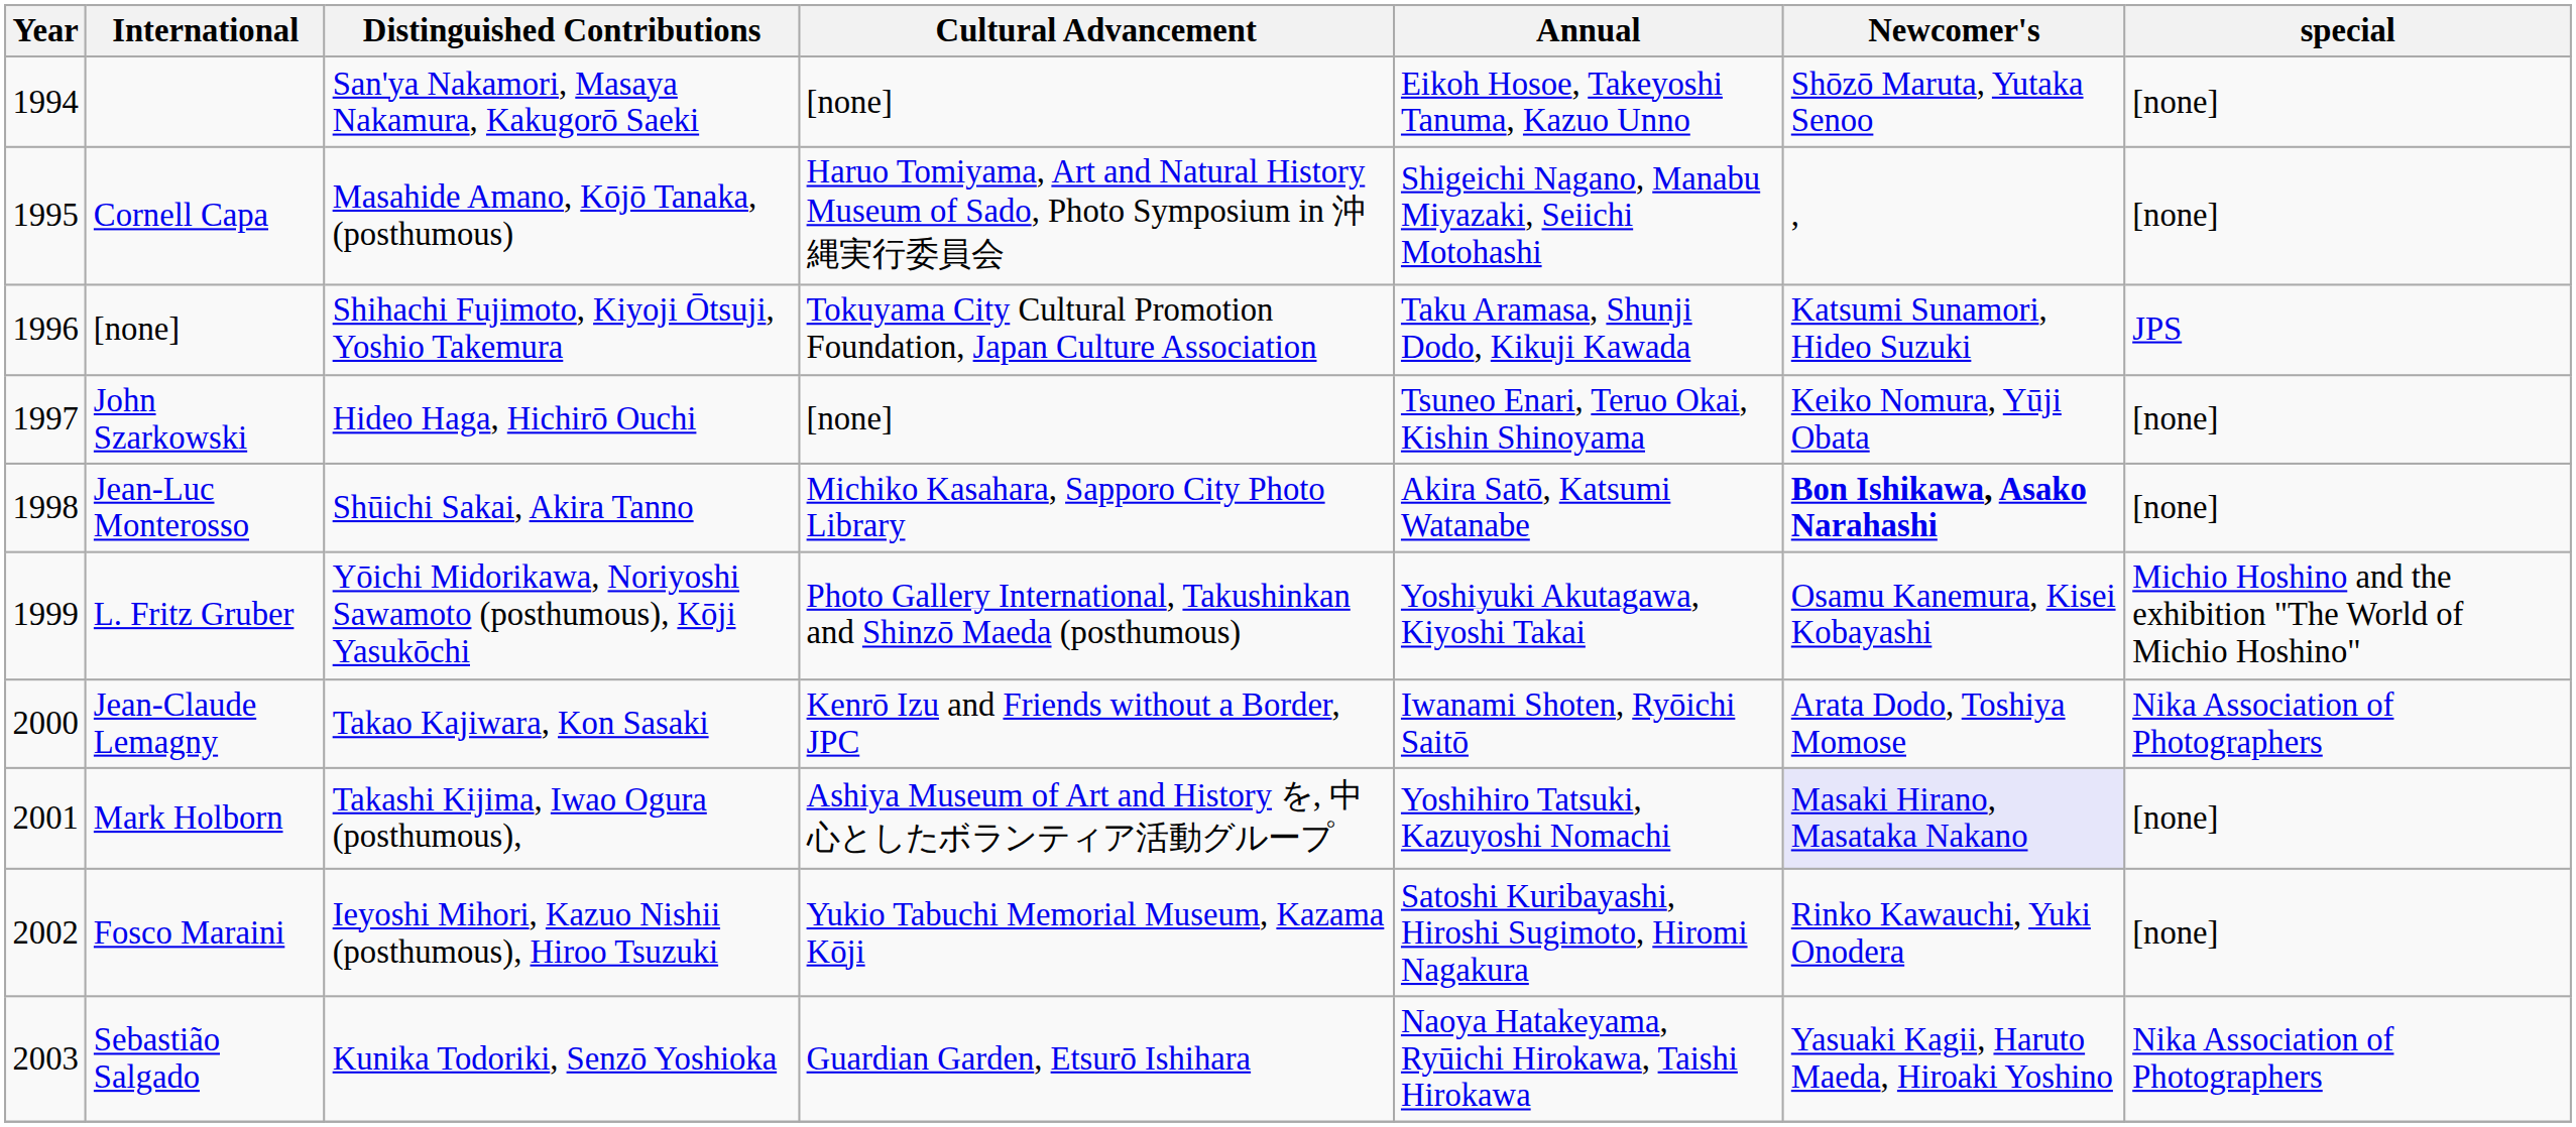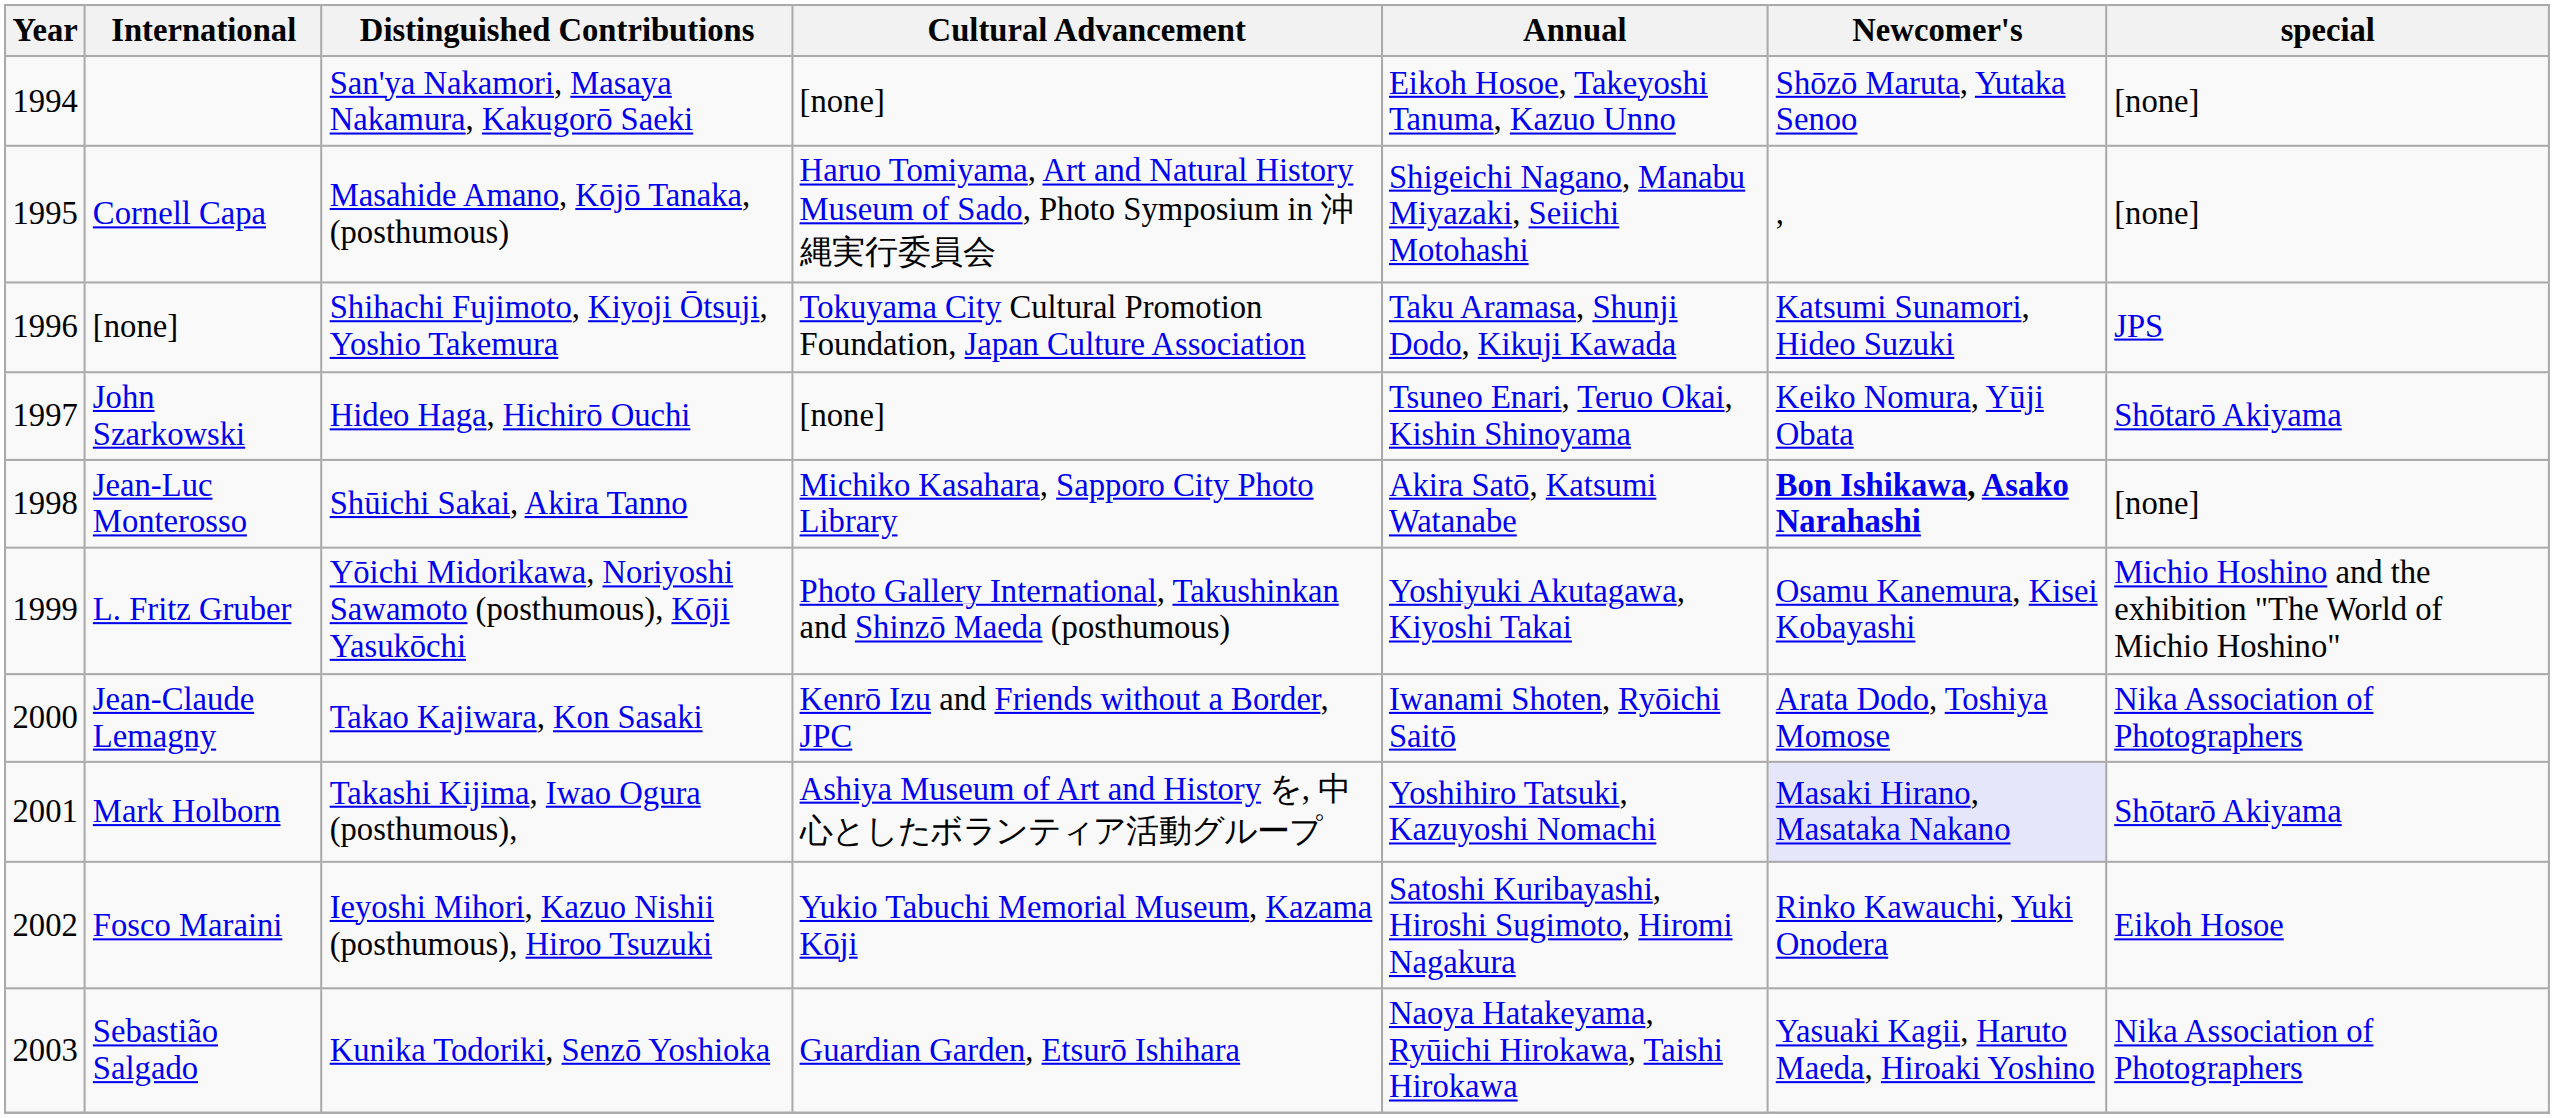 <table class="wikitable">
 <tr>
 <th>Year</th>
 <th>International</th>
 <th>Distinguished Contributions</th>
 <th>Cultural Advancement</th>
 <th>Annual</th>
 <th>Newcomer's</th>
 <th>special</th>
 </tr>
 <tr>
 <td>1994</td>
 <td></td>
 <td><a href='#'>San'ya Nakamori</a>, <a href='#'>Masaya Nakamura</a>, <a href='#'>Kakugorō Saeki</a></td>
 <td>[none]</td>
 <td><a href='#'>Eikoh Hosoe</a>, <a href='#'>Takeyoshi Tanuma</a>, <a href='#'>Kazuo Unno</a></td>
 <td><a href='#'>Shōzō Maruta</a>, <a href='#'>Yutaka Senoo</a></td>
 <td>[none]</td>
 </tr>
 <tr>
 <td>1995</td>
 <td><a href='#'>Cornell Capa</a></td>
 <td><a href='#'>Masahide Amano</a>, <a href='#'>Kōjō Tanaka</a>,  (posthumous)</td>
 <td><a href='#'>Haruo Tomiyama</a>, <a href='#'>Art and Natural History Museum of Sado</a>, Photo Symposium in 沖縄実行委員会</td>
 <td><a href='#'>Shigeichi Nagano</a>, <a href='#'>Manabu Miyazaki</a>, <a href='#'>Seiichi Motohashi</a></td>
 <td>, </td>
 <td>[none]</td>
 </tr>
 <tr>
 <td>1996</td>
 <td>[none]</td>
 <td><a href='#'>Shihachi Fujimoto</a>, <a href='#'>Kiyoji Ōtsuji</a>, <a href='#'>Yoshio Takemura</a></td>
 <td><a href='#'>Tokuyama City</a> Cultural Promotion Foundation, <a href='#'>Japan Culture Association</a></td>
 <td><a href='#'>Taku Aramasa</a>, <a href='#'>Shunji Dodo</a>, <a href='#'>Kikuji Kawada</a></td>
 <td><a href='#'>Katsumi Sunamori</a>, <a href='#'>Hideo Suzuki</a></td>
 <td><a href='#'>JPS</a></td>
 </tr>
 <tr>
 <td>1997</td>
 <td><a href='#'>John Szarkowski</a></td>
 <td><a href='#'>Hideo Haga</a>, <a href='#'>Hichirō Ouchi</a> </td>
 <td>[none]</td>
 <td><a href='#'>Tsuneo Enari</a>, <a href='#'>Teruo Okai</a>, <a href='#'>Kishin Shinoyama</a></td>
 <td><a href='#'>Keiko Nomura</a>, <a href='#'>Yūji Obata</a></td>
-<td>[none]</td>
+<td><a href='#'>Shōtarō Akiyama</a></td>
 </tr>
 <tr>
 <td>1998</td>
 <td><a href='#'>Jean-Luc Monterosso</a></td>
 <td><a href='#'>Shūichi Sakai</a>, <a href='#'>Akira Tanno</a></td>
 <td><a href='#'>Michiko Kasahara</a>, <a href='#'>Sapporo City Photo Library</a></td>
 <td><a href='#'>Akira Satō</a>, <a href='#'>Katsumi Watanabe</a></td>
 <td><strong><a href='#'>Bon Ishikawa</a>, <a href='#'>Asako Narahashi</a></strong></td>
 <td>[none]</td>
 </tr>
 <tr>
 <td>1999</td>
 <td><a href='#'>L. Fritz Gruber</a></td>
 <td><a href='#'>Yōichi Midorikawa</a>, <a href='#'>Noriyoshi Sawamoto</a> (posthumous), <a href='#'>Kōji Yasukōchi</a></td>
 <td><a href='#'>Photo Gallery International</a>, <a href='#'>Takushinkan</a> and <a href='#'>Shinzō Maeda</a> (posthumous)</td>
 <td><a href='#'>Yoshiyuki Akutagawa</a>, <a href='#'>Kiyoshi Takai</a></td>
 <td><a href='#'>Osamu Kanemura</a>, <a href='#'>Kisei Kobayashi</a></td>
 <td><a href='#'>Michio Hoshino</a> and the exhibition "The World of Michio Hoshino"</td>
 </tr>
 <tr>
 <td>2000</td>
 <td><a href='#'>Jean-Claude Lemagny</a></td>
 <td><a href='#'>Takao Kajiwara</a>, <a href='#'>Kon Sasaki</a></td>
 <td><a href='#'>Kenrō Izu</a> and <a href='#'>Friends without a Border</a>, <a href='#'>JPC</a></td>
 <td><a href='#'>Iwanami Shoten</a>, <a href='#'>Ryōichi Saitō</a></td>
 <td><a href='#'>Arata Dodo</a>, <a href='#'>Toshiya Momose</a></td>
 <td><a href='#'>Nika Association of Photographers</a></td>
 </tr>
 <tr>
 <td>2001</td>
 <td><a href='#'>Mark Holborn</a></td>
 <td><a href='#'>Takashi Kijima</a>, <a href='#'>Iwao Ogura</a> (posthumous), </td>
 <td><a href='#'>Ashiya Museum of Art and History</a> を, 中心としたボランティア活動グループ</td>
 <td><a href='#'>Yoshihiro Tatsuki</a>, <a href='#'>Kazuyoshi Nomachi</a></td>
 <td style="background: lavender;"><a href='#'>Masaki Hirano</a>, <a href='#'>Masataka Nakano</a></td>
-<td>[none]</td>
+<td><a href='#'>Shōtarō Akiyama</a></td>
 </tr>
 <tr>
 <td>2002</td>
 <td><a href='#'>Fosco Maraini</a></td>
 <td><a href='#'>Ieyoshi Mihori</a>, <a href='#'>Kazuo Nishii</a> (posthumous), <a href='#'>Hiroo Tsuzuki</a></td>
 <td><a href='#'>Yukio Tabuchi Memorial Museum</a>, <a href='#'>Kazama Kōji</a></td>
 <td><a href='#'>Satoshi Kuribayashi</a>, <a href='#'>Hiroshi Sugimoto</a>, <a href='#'>Hiromi Nagakura</a></td>
 <td><a href='#'>Rinko Kawauchi</a>, <a href='#'>Yuki Onodera</a></td>
-<td>[none]</td>
+<td><a href='#'>Eikoh Hosoe</a></td>
 </tr>
 <tr>
 <td>2003</td>
 <td><a href='#'>Sebastião Salgado</a></td>
 <td><a href='#'>Kunika Todoriki</a>, <a href='#'>Senzō Yoshioka</a></td>
 <td><a href='#'>Guardian Garden</a>, <a href='#'>Etsurō Ishihara</a></td>
 <td><a href='#'>Naoya Hatakeyama</a>, <a href='#'>Ryūichi Hirokawa</a>, <a href='#'>Taishi Hirokawa</a></td>
 <td><a href='#'>Yasuaki Kagii</a>, <a href='#'>Haruto Maeda</a>, <a href='#'>Hiroaki Yoshino</a></td>
 <td><a href='#'>Nika Association of Photographers</a></td>
 </tr>
 <tr>
 </tr>
 </table>
